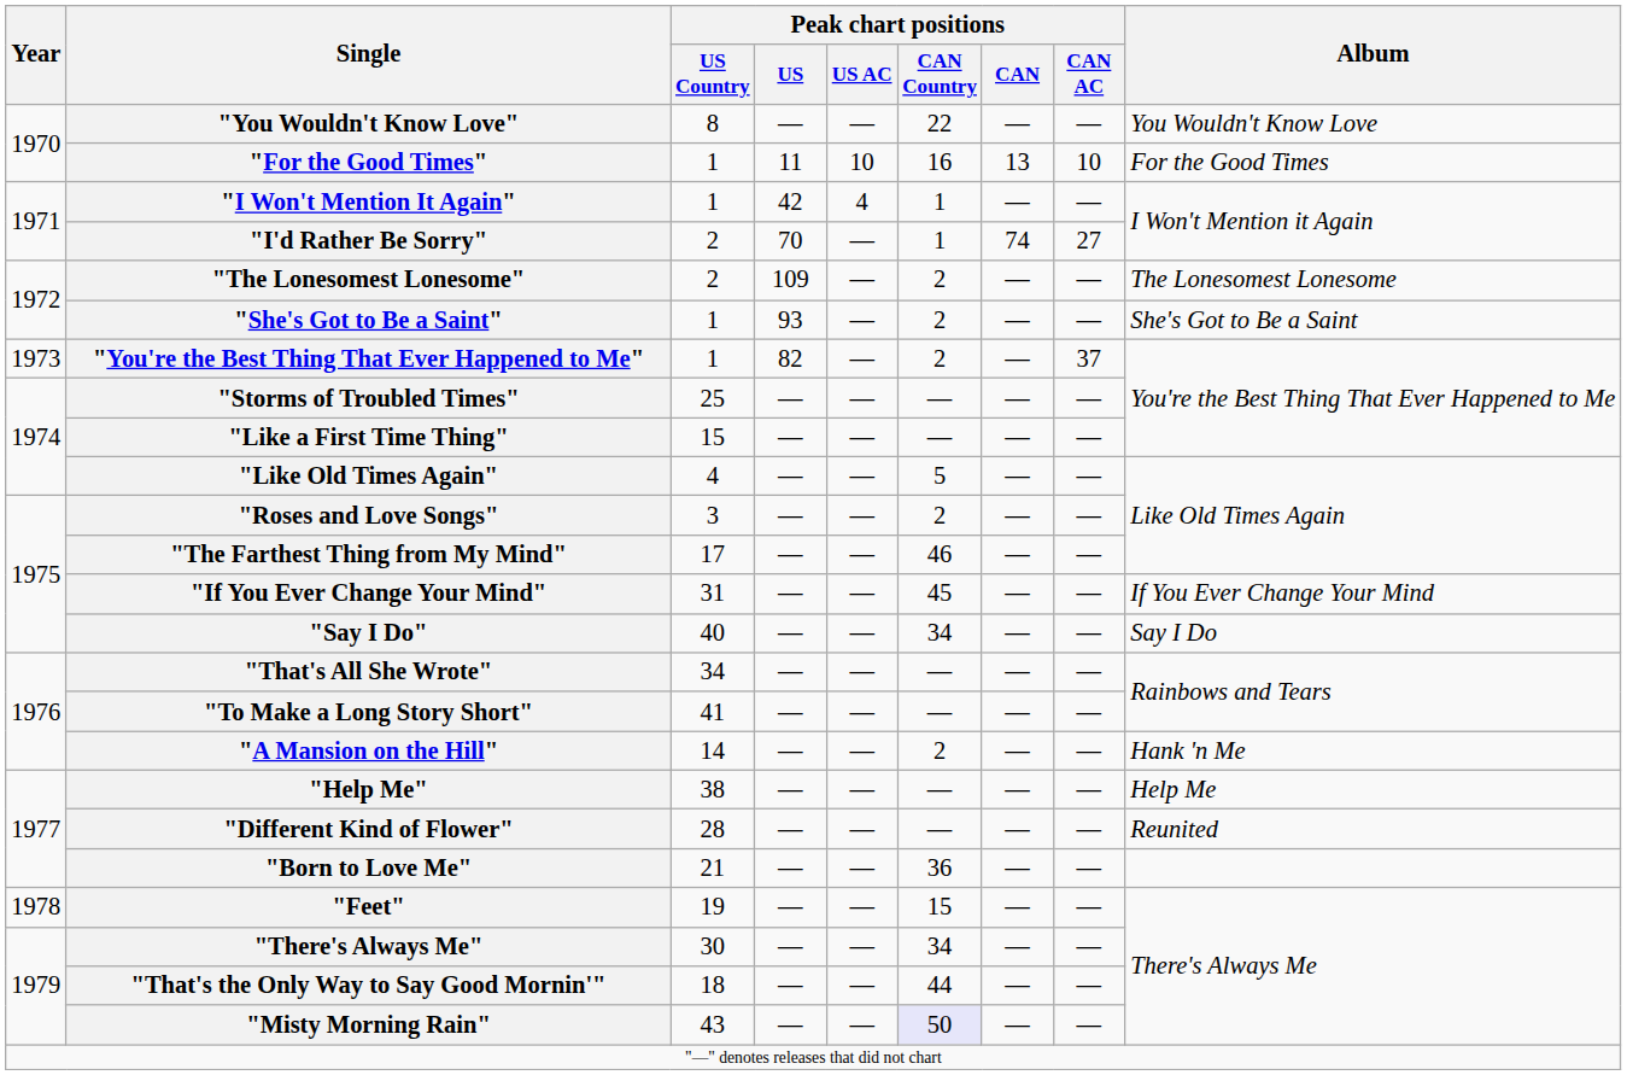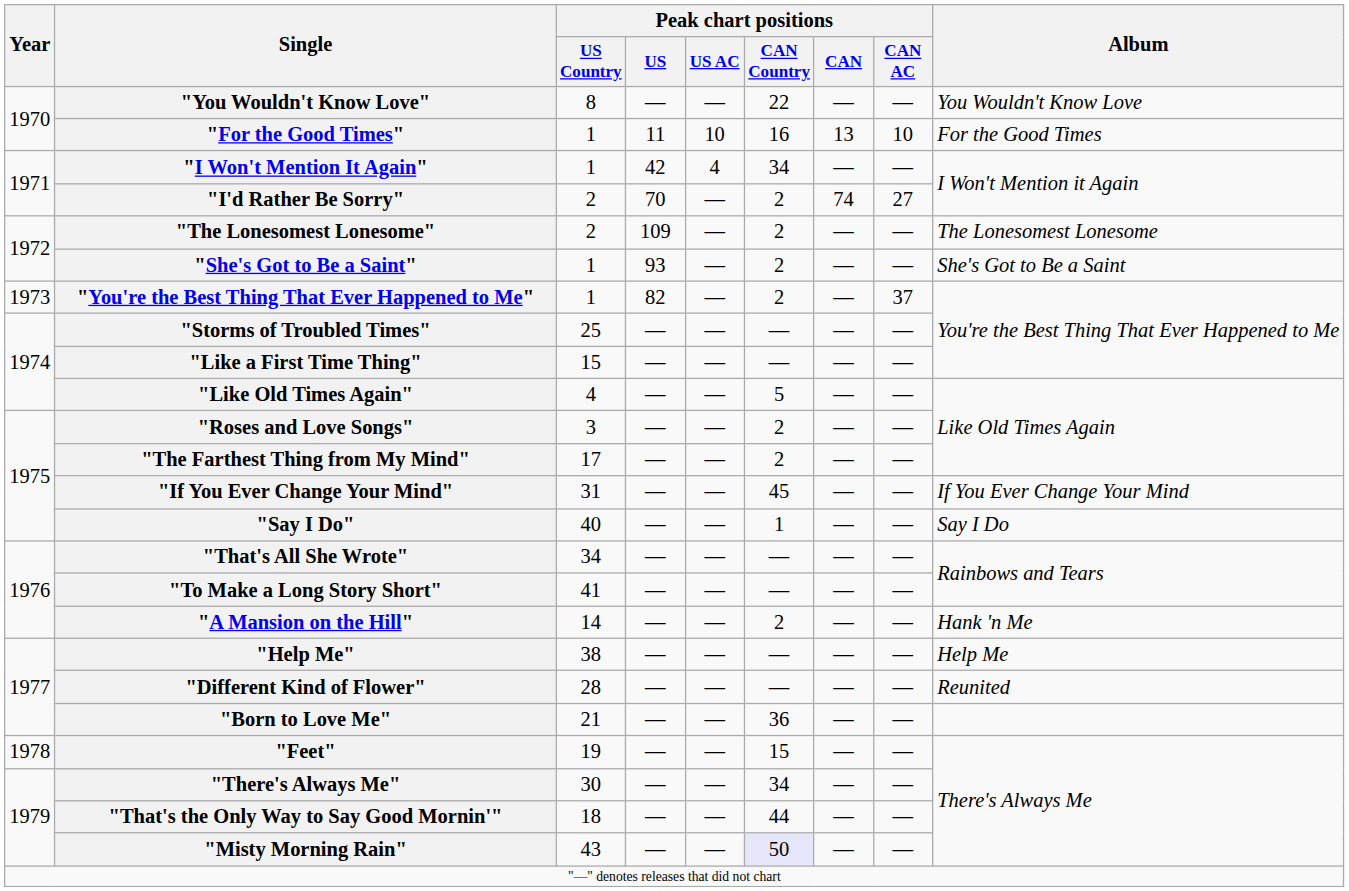 <table class="wikitable plainrowheaders" style="text-align:center;">
 <tr>
 <th rowspan="2">Year</th>
 <th rowspan="2" style="width:24em;">Single</th>
 <th colspan="6">Peak chart positions</th>
 <th rowspan="2">Album</th>
 </tr>
 <tr style="font-size:smaller;">
 <th width="40"><a href='#'>US Country</a><br></th>
 <th width="40"><a href='#'>US</a><br></th>
 <th width="40"><a href='#'>US AC</a><br></th>
 <th width="40"><a href='#'>CAN Country</a><br></th>
 <th width="40"><a href='#'>CAN</a><br></th>
 <th width="40"><a href='#'>CAN AC</a><br></th>
 </tr>
 <tr>
 <td rowspan="2">1970</td>
 <th scope="row">"You Wouldn't Know Love"</th>
 <td>8</td>
 <td>—</td>
 <td>—</td>
 <td>22</td>
 <td>—</td>
 <td>—</td>
 <td align="left"><em>You Wouldn't Know Love</em></td>
 </tr>
 <tr>
 <th scope="row">"<a href='#'>For the Good Times</a>"</th>
 <td>1</td>
 <td>11</td>
 <td>10</td>
 <td>16</td>
 <td>13</td>
 <td>10</td>
 <td align="left"><em>For the Good Times</em></td>
 </tr>
 <tr>
 <td rowspan="2">1971</td>
 <th scope="row">"<a href='#'>I Won't Mention It Again</a>"</th>
 <td>1</td>
 <td>42</td>
 <td>4</td>
-<td>1</td>
+<td>34</td>
 <td>—</td>
 <td>—</td>
 <td align="left" rowspan="2"><em>I Won't Mention it Again</em></td>
 </tr>
 <tr>
 <th scope="row">"I'd Rather Be Sorry"</th>
 <td>2</td>
 <td>70</td>
 <td>—</td>
-<td>1</td>
+<td>2</td>
 <td>74</td>
 <td>27</td>
 </tr>
 <tr>
 <td rowspan="2">1972</td>
 <th scope="row">"The Lonesomest Lonesome"</th>
 <td>2</td>
 <td>109</td>
 <td>—</td>
 <td>2</td>
 <td>—</td>
 <td>—</td>
 <td align="left"><em>The Lonesomest Lonesome</em></td>
 </tr>
 <tr>
 <th scope="row">"<a href='#'>She's Got to Be a Saint</a>"</th>
 <td>1</td>
 <td>93</td>
 <td>—</td>
 <td>2</td>
 <td>—</td>
 <td>—</td>
 <td align="left"><em>She's Got to Be a Saint</em></td>
 </tr>
 <tr>
 <td>1973</td>
 <th scope="row">"<a href='#'>You're the Best Thing That Ever Happened to Me</a>"</th>
 <td>1</td>
 <td>82</td>
 <td>—</td>
 <td>2</td>
 <td>—</td>
 <td>37</td>
 <td align="left" rowspan="3"><em>You're the Best Thing That Ever Happened to Me</em></td>
 </tr>
 <tr>
 <td rowspan="3">1974</td>
 <th scope="row">"Storms of Troubled Times"</th>
 <td>25</td>
 <td>—</td>
 <td>—</td>
 <td>—</td>
 <td>—</td>
 <td>—</td>
 </tr>
 <tr>
 <th scope="row">"Like a First Time Thing"</th>
 <td>15</td>
 <td>—</td>
 <td>—</td>
 <td>—</td>
 <td>—</td>
 <td>—</td>
 </tr>
 <tr>
 <th scope="row">"Like Old Times Again"</th>
 <td>4</td>
 <td>—</td>
 <td>—</td>
 <td>5</td>
 <td>—</td>
 <td>—</td>
 <td align="left" rowspan="3"><em>Like Old Times Again</em></td>
 </tr>
 <tr>
 <td rowspan="4">1975</td>
 <th scope="row">"Roses and Love Songs"</th>
 <td>3</td>
 <td>—</td>
 <td>—</td>
 <td>2</td>
 <td>—</td>
 <td>—</td>
 </tr>
 <tr>
 <th scope="row">"The Farthest Thing from My Mind"</th>
 <td>17</td>
 <td>—</td>
 <td>—</td>
-<td>46</td>
+<td>2</td>
 <td>—</td>
 <td>—</td>
 </tr>
 <tr>
 <th scope="row">"If You Ever Change Your Mind"</th>
 <td>31</td>
 <td>—</td>
 <td>—</td>
 <td>45</td>
 <td>—</td>
 <td>—</td>
 <td align="left"><em>If You Ever Change Your Mind</em></td>
 </tr>
 <tr>
 <th scope="row">"Say I Do"</th>
 <td>40</td>
 <td>—</td>
 <td>—</td>
-<td>34</td>
+<td>1</td>
 <td>—</td>
 <td>—</td>
 <td align="left"><em>Say I Do</em></td>
 </tr>
 <tr>
 <td rowspan="3">1976</td>
 <th scope="row">"That's All She Wrote"</th>
 <td>34</td>
 <td>—</td>
 <td>—</td>
 <td>—</td>
 <td>—</td>
 <td>—</td>
 <td align="left" rowspan="2"><em>Rainbows and Tears</em></td>
 </tr>
 <tr>
 <th scope="row">"To Make a Long Story Short"</th>
 <td>41</td>
 <td>—</td>
 <td>—</td>
 <td>—</td>
 <td>—</td>
 <td>—</td>
 </tr>
 <tr>
 <th scope="row">"<a href='#'>A Mansion on the Hill</a>"</th>
 <td>14</td>
 <td>—</td>
 <td>—</td>
 <td>2</td>
 <td>—</td>
 <td>—</td>
 <td align="left"><em>Hank 'n Me</em></td>
 </tr>
 <tr>
 <td rowspan="3">1977</td>
 <th scope="row">"Help Me"</th>
 <td>38</td>
 <td>—</td>
 <td>—</td>
 <td>—</td>
 <td>—</td>
 <td>—</td>
 <td align="left"><em>Help Me</em></td>
 </tr>
 <tr>
 <th scope="row">"Different Kind of Flower"</th>
 <td>28</td>
 <td>—</td>
 <td>—</td>
 <td>—</td>
 <td>—</td>
 <td>—</td>
 <td align="left"><em>Reunited</em></td>
 </tr>
 <tr>
 <th scope="row">"Born to Love Me"</th>
 <td>21</td>
 <td>—</td>
 <td>—</td>
 <td>36</td>
 <td>—</td>
 <td>—</td>
 <td></td>
 </tr>
 <tr>
 <td>1978</td>
 <th scope="row">"Feet"</th>
 <td>19</td>
 <td>—</td>
 <td>—</td>
 <td>15</td>
 <td>—</td>
 <td>—</td>
 <td align="left" rowspan="4"><em>There's Always Me</em></td>
 </tr>
 <tr>
 <td rowspan="3">1979</td>
 <th scope="row">"There's Always Me"</th>
 <td>30</td>
 <td>—</td>
 <td>—</td>
 <td>34</td>
 <td>—</td>
 <td>—</td>
 </tr>
 <tr>
 <th scope="row">"That's the Only Way to Say Good Mornin'"</th>
 <td>18</td>
 <td>—</td>
 <td>—</td>
 <td>44</td>
 <td>—</td>
 <td>—</td>
 </tr>
 <tr>
 <th scope="row">"Misty Morning Rain"</th>
 <td>43</td>
 <td>—</td>
 <td>—</td>
 <td style="background: lavender;">50</td>
 <td>—</td>
 <td>—</td>
 </tr>
 <tr>
 <td colspan="9" style="font-size: 8pt">"—" denotes releases that did not chart</td>
 </tr>
 </table>
